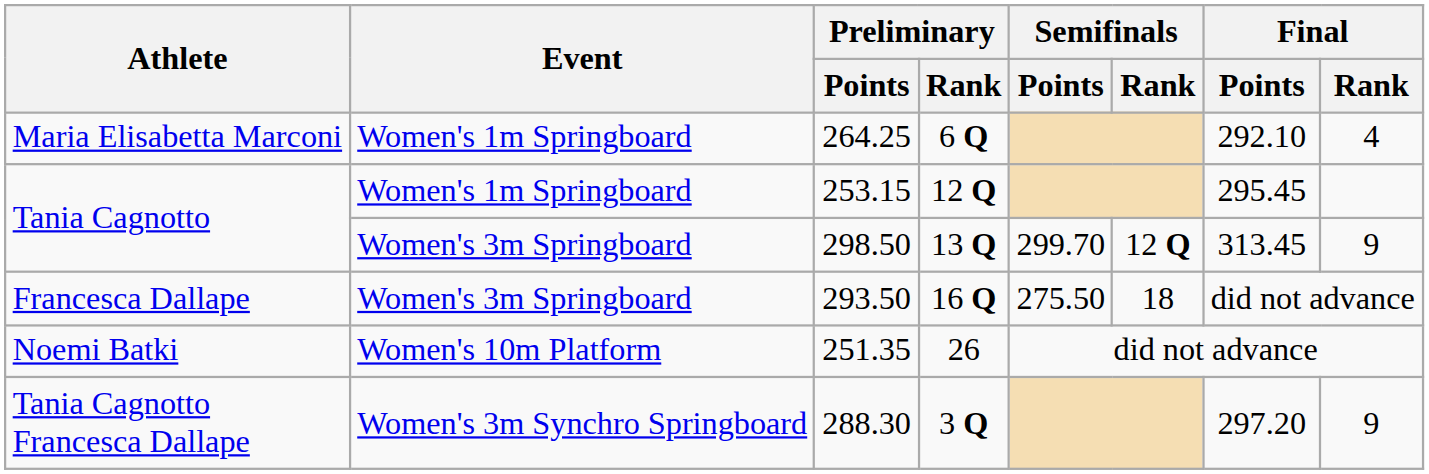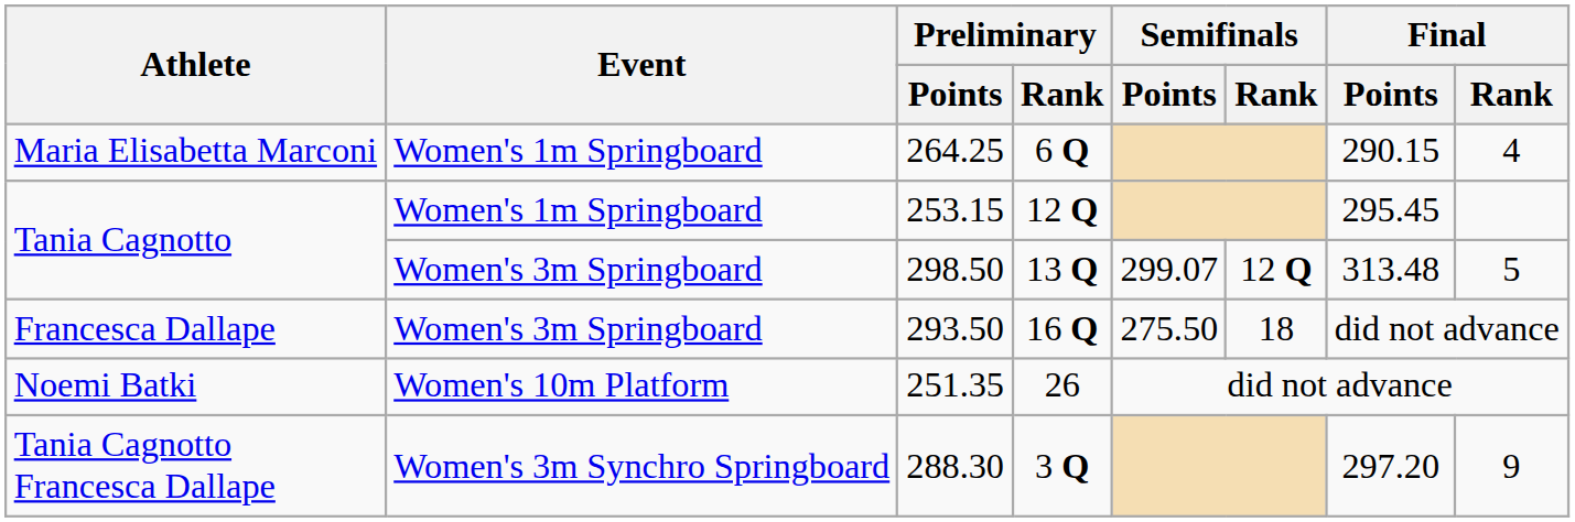 <table class=wikitable style="font-size:90%">
 <tr>
 <th rowspan="2">Athlete</th>
 <th rowspan="2">Event</th>
 <th colspan="2">Preliminary</th>
 <th colspan="2">Semifinals</th>
 <th colspan="2">Final</th>
 </tr>
 <tr>
 <th>Points</th>
 <th>Rank</th>
 <th>Points</th>
 <th>Rank</th>
 <th>Points</th>
 <th>Rank</th>
 </tr>
 <tr>
 <td rowspan="1"><a href='#'>Maria Elisabetta Marconi</a></td>
 <td><a href='#'>Women's 1m Springboard</a></td>
 <td align=center>264.25</td>
 <td align=center>6 <strong>Q</strong></td>
 <td colspan= 2 bgcolor="wheat"></td>
-<td align=center>292.10</td>
+<td align=center>290.15</td>
 <td align=center>4</td>
 </tr>
 <tr>
 <td rowspan="2"><a href='#'>Tania Cagnotto</a></td>
 <td><a href='#'>Women's 1m Springboard</a></td>
 <td align=center>253.15</td>
 <td align=center>12 <strong>Q</strong></td>
 <td colspan= 2 bgcolor="wheat"></td>
 <td align=center>295.45</td>
 <td align=center></td>
 </tr>
 <tr>
 <td><a href='#'>Women's 3m Springboard</a></td>
 <td align=center>298.50</td>
 <td align=center>13 <strong>Q</strong></td>
-<td align=center>299.70</td>
+<td align=center>299.07</td>
 <td align=center>12 <strong>Q</strong></td>
-<td align=center>313.45</td>
-<td align=center>9</td>
+<td align=center>313.48</td>
+<td align=center>5</td>
 </tr>
 <tr>
 <td rowspan="1"><a href='#'>Francesca Dallape</a></td>
 <td><a href='#'>Women's 3m Springboard</a></td>
 <td align=center>293.50</td>
 <td align=center>16 <strong>Q</strong></td>
 <td align=center>275.50</td>
 <td align=center>18</td>
 <td align=center colspan=2>did not advance</td>
 </tr>
 <tr>
 <td rowspan="1"><a href='#'>Noemi Batki</a></td>
 <td><a href='#'>Women's 10m Platform</a></td>
 <td align=center>251.35</td>
 <td align=center>26</td>
 <td align=center colspan=4>did not advance</td>
 </tr>
 <tr>
 <td rowspan="1"><a href='#'>Tania Cagnotto</a><br><a href='#'>Francesca Dallape</a></td>
 <td><a href='#'>Women's 3m Synchro Springboard</a></td>
 <td align=center>288.30</td>
 <td align=center>3 <strong>Q</strong></td>
 <td colspan= 2 bgcolor="wheat"></td>
 <td align=center>297.20</td>
 <td align=center>9</td>
 </tr>
 </table>
